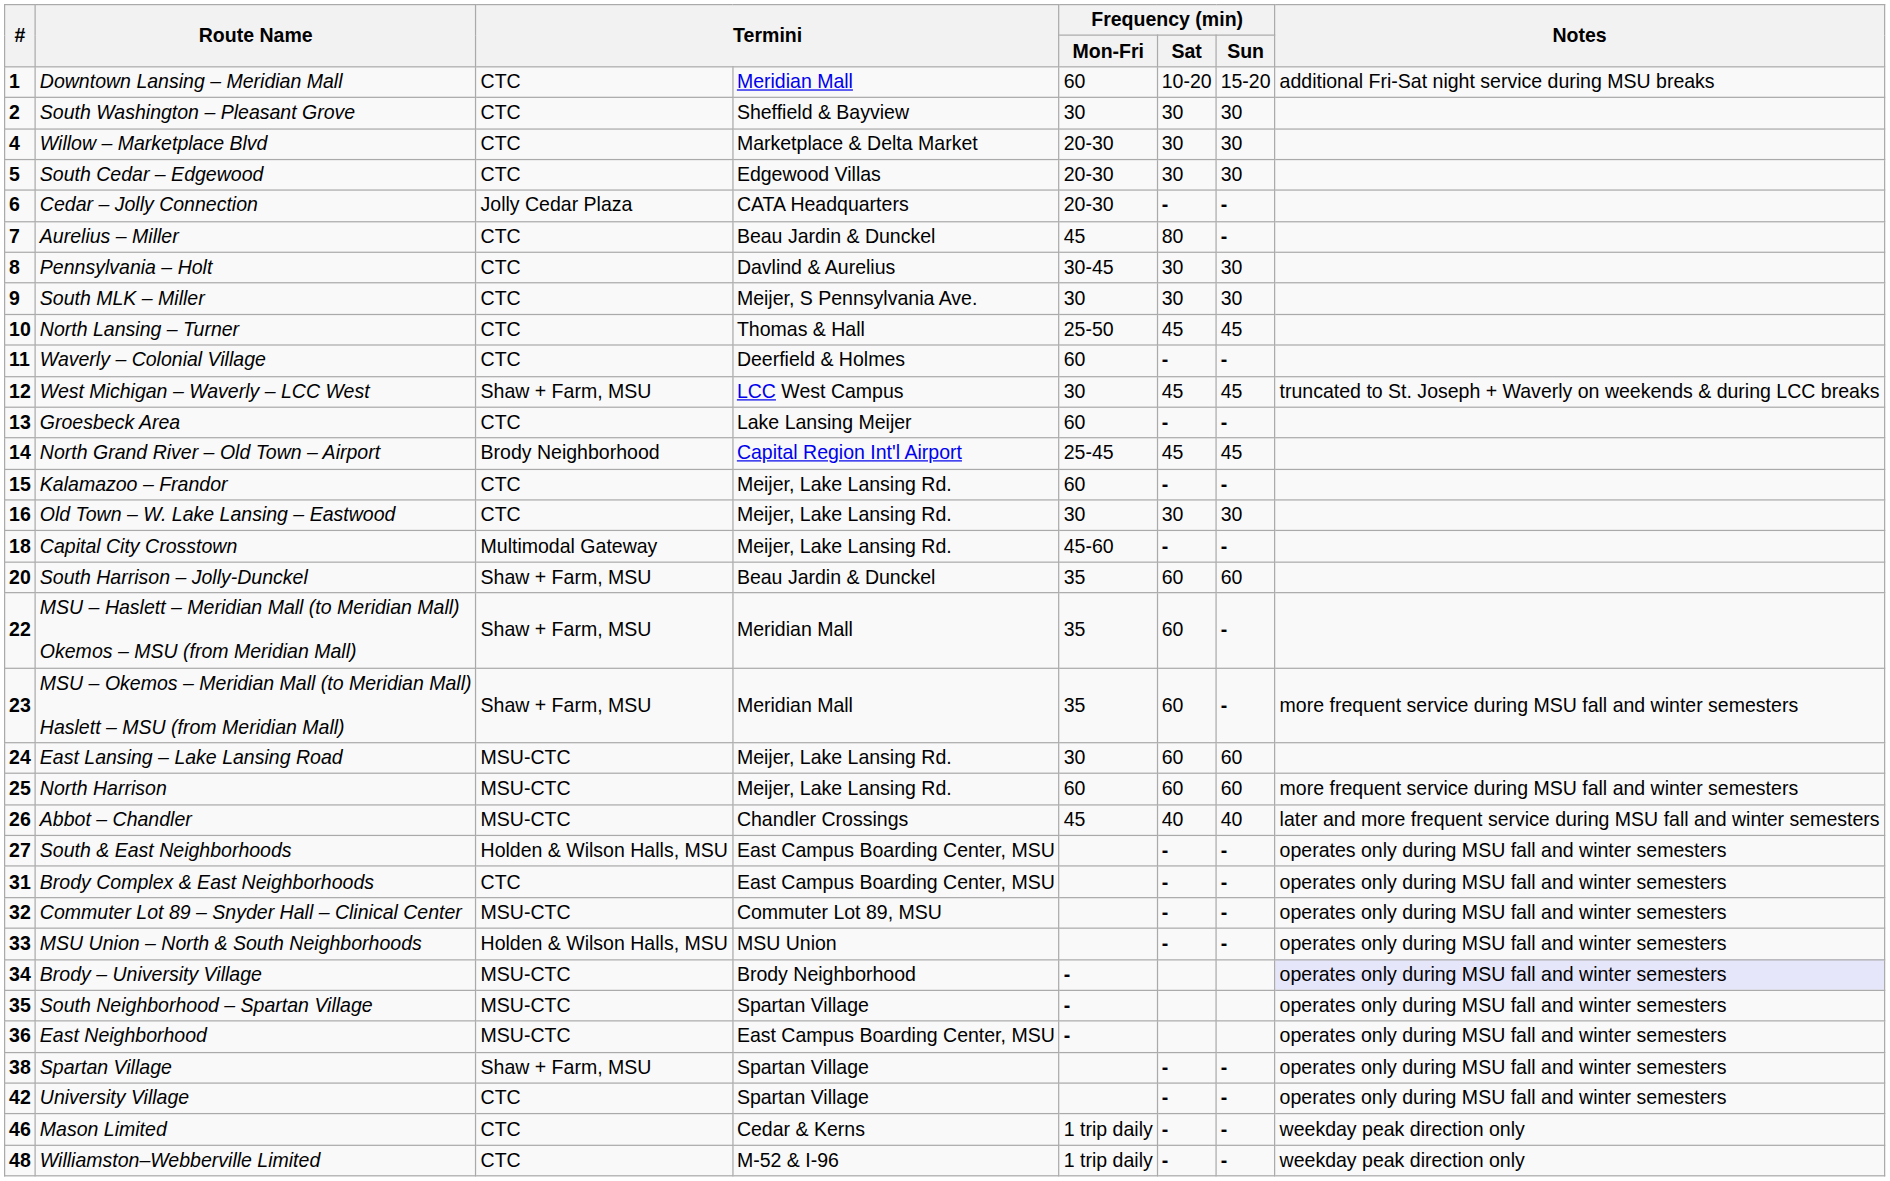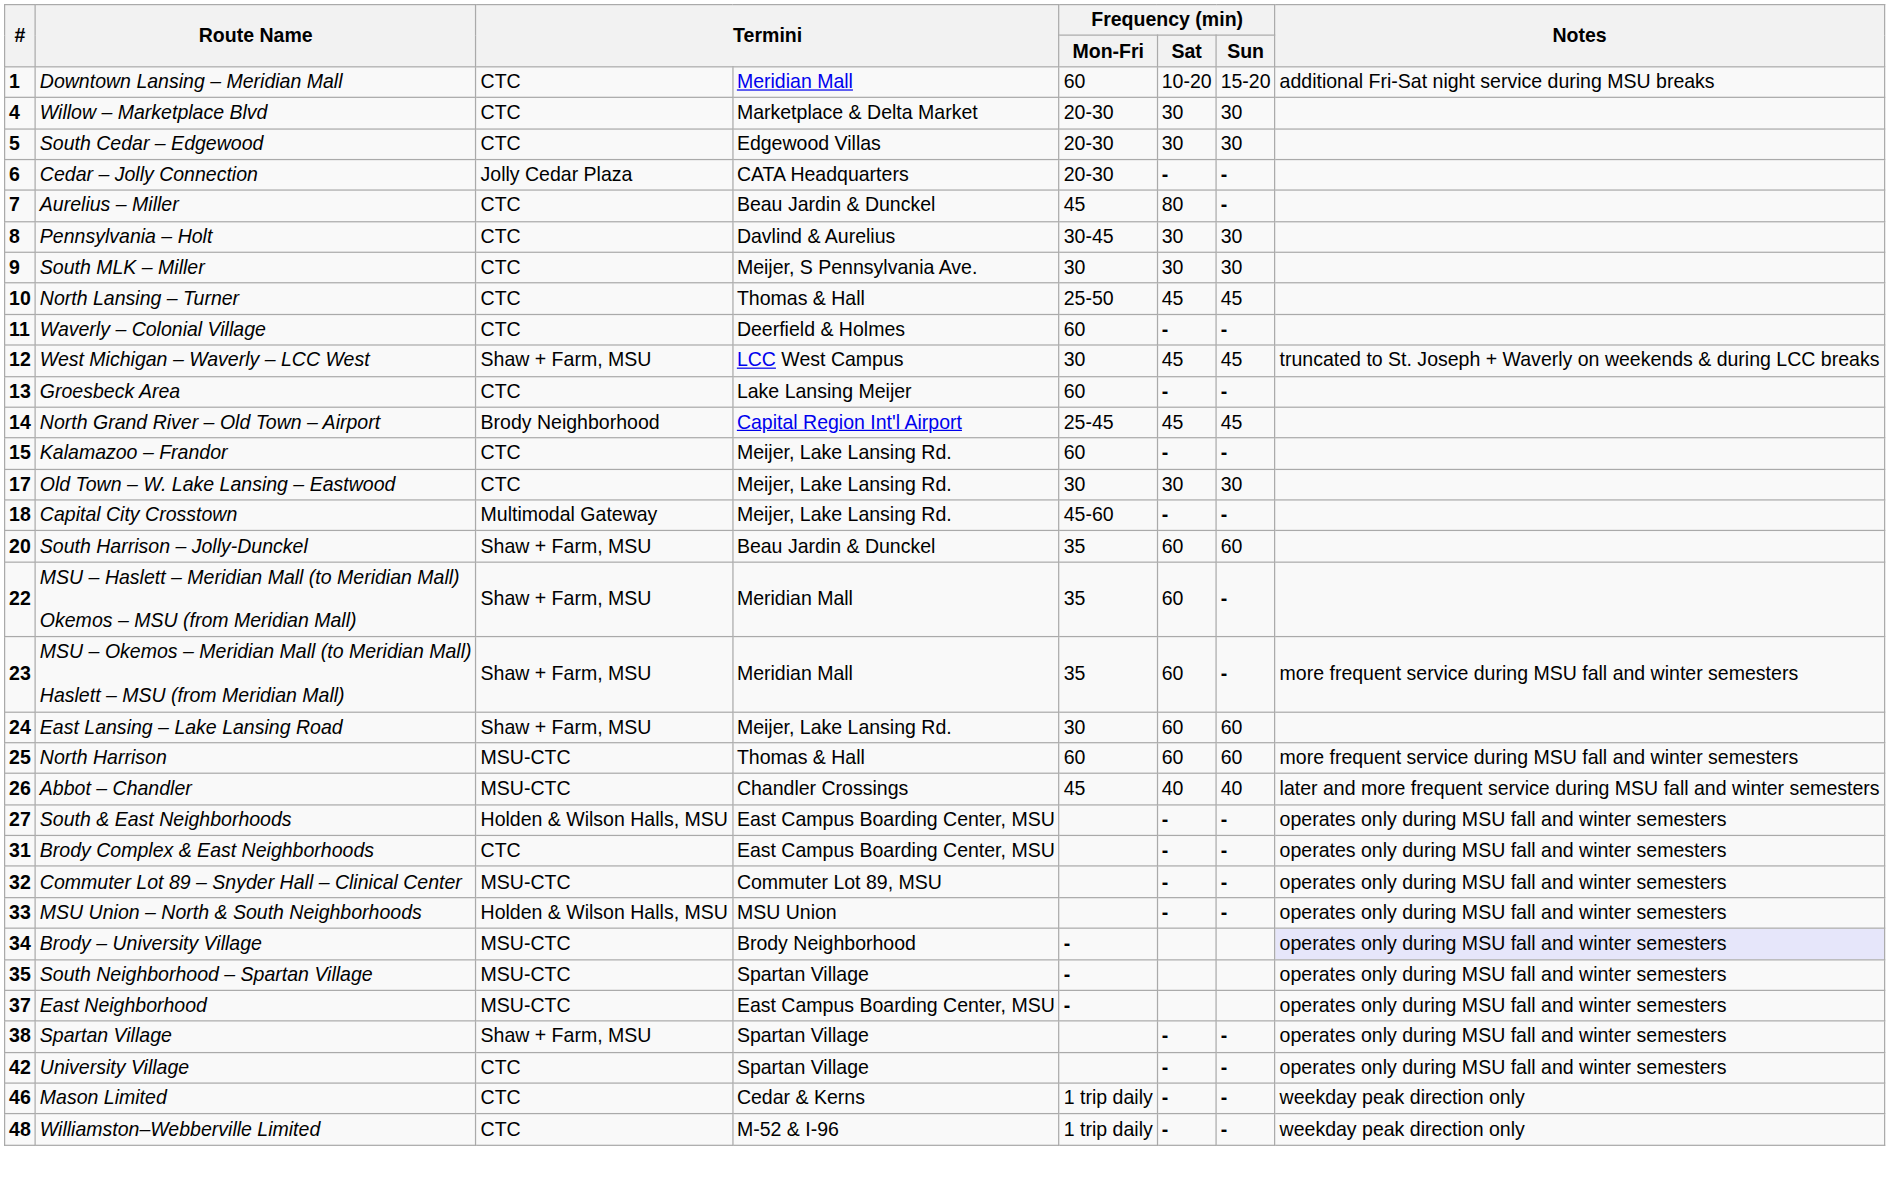 <table class="sortable wikitable">
 <tr>
 <th rowspan="2">#</th>
 <th rowspan="2"><strong>Route Name</strong></th>
 <th colspan="2" rowspan="2">Termini</th>
 <th colspan="3">Frequency (min)</th>
 <th rowspan="2"><strong>Notes</strong></th>
 </tr>
 <tr>
 <th><strong>Mon-Fri</strong></th>
 <th>Sat</th>
 <th>Sun</th>
 </tr>
 <tr>
 <td><strong>1</strong></td>
 <td><em>Downtown Lansing – Meridian Mall</em></td>
 <td>CTC</td>
 <td><a href='#'>Meridian Mall</a></td>
 <td>60</td>
 <td>10-20</td>
 <td>15-20</td>
 <td>additional Fri-Sat night service during MSU breaks</td>
-</tr>
-<tr>
-<td><strong>2</strong></td>
-<td><em>South Washington – Pleasant Grove</em></td>
-<td>CTC</td>
-<td>Sheffield & Bayview</td>
-<td>30</td>
-<td>30</td>
-<td>30</td>
-<td></td>
 </tr>
 <tr>
 <td><strong>4</strong></td>
 <td><em>Willow – Marketplace Blvd</em></td>
 <td>CTC</td>
 <td>Marketplace & Delta Market</td>
 <td>20-30</td>
 <td>30</td>
 <td>30</td>
 <td></td>
 </tr>
 <tr>
 <td><strong>5</strong></td>
 <td><em>South Cedar – Edgewood</em></td>
 <td>CTC</td>
 <td>Edgewood Villas</td>
 <td>20-30</td>
 <td>30</td>
 <td>30</td>
 <td></td>
 </tr>
 <tr>
 <td><strong>6</strong></td>
 <td><em>Cedar – Jolly Connection</em></td>
 <td>Jolly Cedar Plaza</td>
 <td>CATA Headquarters</td>
 <td>20-30</td>
 <td><strong>-</strong></td>
 <td><strong>-</strong></td>
 <td></td>
 </tr>
 <tr>
 <td><strong>7</strong></td>
 <td><em>Aurelius – Miller</em></td>
 <td>CTC</td>
 <td>Beau Jardin & Dunckel</td>
 <td>45</td>
 <td>80</td>
 <td><strong>-</strong></td>
 <td></td>
 </tr>
 <tr>
 <td><strong>8</strong></td>
 <td><em>Pennsylvania – Holt</em></td>
 <td>CTC</td>
 <td>Davlind & Aurelius</td>
 <td>30-45</td>
 <td>30</td>
 <td>30</td>
 <td></td>
 </tr>
 <tr>
 <td><strong>9</strong></td>
 <td><em>South MLK – Miller</em></td>
 <td>CTC</td>
 <td>Meijer, S Pennsylvania Ave.</td>
 <td>30</td>
 <td>30</td>
 <td>30</td>
 <td></td>
 </tr>
 <tr>
 <td><strong>10</strong></td>
 <td><em>North Lansing – Turner</em></td>
 <td>CTC</td>
 <td>Thomas & Hall</td>
 <td>25-50</td>
 <td>45</td>
 <td>45</td>
 <td></td>
 </tr>
 <tr>
 <td><strong>11</strong></td>
 <td><em>Waverly – Colonial Village</em></td>
 <td>CTC</td>
 <td>Deerfield & Holmes</td>
 <td>60</td>
 <td><strong>-</strong></td>
 <td><strong>-</strong></td>
 <td></td>
 </tr>
 <tr>
 <td><strong>12</strong></td>
 <td><em>West Michigan – Waverly – LCC West</em></td>
 <td>Shaw + Farm, MSU</td>
 <td><a href='#'>LCC</a> West Campus</td>
 <td>30</td>
 <td>45</td>
 <td>45</td>
 <td>truncated to St. Joseph + Waverly on weekends & during LCC breaks</td>
 </tr>
 <tr>
 <td><strong>13</strong></td>
 <td><em>Groesbeck Area</em></td>
 <td>CTC</td>
 <td>Lake Lansing Meijer</td>
 <td>60</td>
 <td><strong>-</strong></td>
 <td><strong>-</strong></td>
 <td></td>
 </tr>
 <tr>
 <td><strong>14</strong></td>
 <td><em>North Grand River – Old Town – Airport</em></td>
 <td>Brody Neighborhood</td>
 <td><a href='#'>Capital Region Int'l Airport</a></td>
 <td>25-45</td>
 <td>45</td>
 <td>45</td>
 <td></td>
 </tr>
 <tr>
 <td><strong>15</strong></td>
 <td><em>Kalamazoo – Frandor</em></td>
 <td>CTC</td>
 <td>Meijer, Lake Lansing Rd.</td>
 <td>60</td>
 <td><strong>-</strong></td>
 <td><strong>-</strong></td>
 <td></td>
 </tr>
 <tr>
-<td><strong>16</strong></td>
+<td><strong>17</strong></td>
 <td><em>Old Town – W. Lake Lansing – Eastwood</em></td>
 <td>CTC</td>
 <td>Meijer, Lake Lansing Rd.</td>
 <td>30</td>
 <td>30</td>
 <td>30</td>
 <td></td>
 </tr>
 <tr>
 <td><strong>18</strong></td>
 <td><em>Capital City Crosstown</em></td>
 <td>Multimodal Gateway</td>
 <td>Meijer, Lake Lansing Rd.</td>
 <td>45-60</td>
 <td><strong>-</strong></td>
 <td><strong>-</strong></td>
 <td></td>
 </tr>
 <tr>
 <td><strong>20</strong></td>
 <td><em>South Harrison – Jolly-Dunckel</em></td>
 <td>Shaw + Farm, MSU</td>
 <td>Beau Jardin & Dunckel</td>
 <td>35</td>
 <td>60</td>
 <td>60</td>
 <td></td>
 </tr>
 <tr>
 <td><strong>22</strong></td>
 <td><em>MSU – Haslett – Meridian Mall (to Meridian Mall)</em><br><br><em>Okemos – MSU (from Meridian Mall)</em></td>
 <td>Shaw + Farm, MSU</td>
 <td>Meridian Mall</td>
 <td>35</td>
 <td>60</td>
 <td><strong>-</strong></td>
 <td></td>
 </tr>
 <tr>
 <td><strong>23</strong></td>
 <td><em>MSU – Okemos – Meridian Mall (to Meridian Mall)</em><br><br><em>Haslett – MSU (from Meridian Mall)</em></td>
 <td>Shaw + Farm, MSU</td>
 <td>Meridian Mall</td>
 <td>35</td>
 <td>60</td>
 <td><strong>-</strong></td>
 <td>more frequent service during MSU fall and winter semesters</td>
 </tr>
 <tr>
 <td><strong>24</strong></td>
 <td><em>East Lansing – Lake Lansing Road</em></td>
-<td>MSU-CTC</td>
+<td>Shaw + Farm, MSU</td>
 <td>Meijer, Lake Lansing Rd.</td>
 <td>30</td>
 <td>60</td>
 <td>60</td>
 <td></td>
 </tr>
 <tr>
 <td><strong>25</strong></td>
 <td><em>North Harrison</em></td>
 <td>MSU-CTC</td>
-<td>Meijer, Lake Lansing Rd.</td>
+<td>Thomas & Hall</td>
 <td>60</td>
 <td>60</td>
 <td>60</td>
 <td>more frequent service during MSU fall and winter semesters</td>
 </tr>
 <tr>
 <td><strong>26</strong></td>
 <td><em>Abbot – Chandler</em></td>
 <td>MSU-CTC</td>
 <td>Chandler Crossings</td>
 <td>45</td>
 <td>40</td>
 <td>40</td>
 <td>later and more frequent service during MSU fall and winter semesters</td>
 </tr>
 <tr>
 <td><strong>27</strong></td>
 <td><em>South & East Neighborhoods</em></td>
 <td>Holden & Wilson Halls, MSU</td>
 <td>East Campus Boarding Center, MSU</td>
 <td></td>
 <td><strong>-</strong></td>
 <td><strong>-</strong></td>
 <td>operates only during MSU fall and winter semesters</td>
 </tr>
 <tr>
 <td><strong>31</strong></td>
 <td><em>Brody Complex & East Neighborhoods</em></td>
 <td>CTC</td>
 <td>East Campus Boarding Center, MSU</td>
 <td></td>
 <td><strong>-</strong></td>
 <td><strong>-</strong></td>
 <td>operates only during MSU fall and winter semesters</td>
 </tr>
 <tr>
 <td><strong>32</strong></td>
 <td><em>Commuter Lot 89 – Snyder Hall – Clinical Center</em></td>
 <td>MSU-CTC</td>
 <td>Commuter Lot 89, MSU</td>
 <td></td>
 <td><strong>-</strong></td>
 <td><strong>-</strong></td>
 <td>operates only during MSU fall and winter semesters</td>
 </tr>
 <tr>
 <td><strong>33</strong></td>
 <td><em>MSU Union – North & South Neighborhoods</em></td>
 <td>Holden & Wilson Halls, MSU</td>
 <td>MSU Union</td>
 <td></td>
 <td><strong>-</strong></td>
 <td><strong>-</strong></td>
 <td>operates only during MSU fall and winter semesters</td>
 </tr>
 <tr>
 <td><strong>34</strong></td>
 <td><em>Brody – University Village</em></td>
 <td>MSU-CTC</td>
 <td>Brody Neighborhood</td>
 <td><strong>-</strong></td>
 <td></td>
 <td></td>
 <td style="background: lavender;">operates only during MSU fall and winter semesters</td>
 </tr>
 <tr>
 <td><strong>35</strong></td>
 <td><em>South Neighborhood – Spartan Village</em></td>
 <td>MSU-CTC</td>
 <td>Spartan Village</td>
 <td><strong>-</strong></td>
 <td></td>
 <td></td>
 <td>operates only during MSU fall and winter semesters</td>
 </tr>
 <tr>
-<td><strong>36</strong></td>
+<td><strong>37</strong></td>
 <td><em>East Neighborhood</em></td>
 <td>MSU-CTC</td>
 <td>East Campus Boarding Center, MSU</td>
 <td><strong>-</strong></td>
 <td></td>
 <td></td>
 <td>operates only during MSU fall and winter semesters</td>
 </tr>
 <tr>
 <td><strong>38</strong></td>
 <td><em>Spartan Village</em></td>
 <td>Shaw + Farm, MSU</td>
 <td>Spartan Village</td>
 <td></td>
 <td><strong>-</strong></td>
 <td><strong>-</strong></td>
 <td>operates only during MSU fall and winter semesters</td>
 </tr>
 <tr>
 <td><strong>42</strong></td>
 <td><em>University Village</em></td>
 <td>CTC</td>
 <td>Spartan Village</td>
 <td></td>
 <td><strong>-</strong></td>
 <td><strong>-</strong></td>
 <td>operates only during MSU fall and winter semesters</td>
 </tr>
 <tr>
 <td><strong>46</strong></td>
 <td><em>Mason Limited</em></td>
 <td>CTC</td>
 <td>Cedar & Kerns</td>
 <td>1 trip daily</td>
 <td><strong>-</strong></td>
 <td><strong>-</strong></td>
 <td>weekday peak direction only</td>
 </tr>
 <tr>
 <td><strong>48</strong></td>
 <td><em>Williamston–Webberville Limited</em></td>
 <td>CTC</td>
 <td>M-52 & I-96</td>
 <td>1 trip daily</td>
 <td><strong>-</strong></td>
 <td><strong>-</strong></td>
 <td>weekday peak direction only</td>
 </tr>
 </table>
